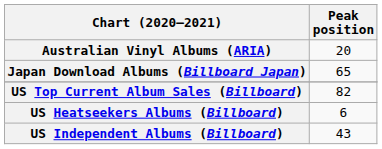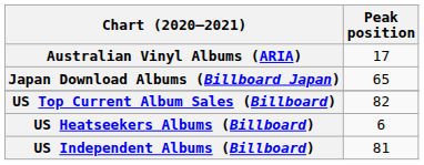 <table class="wikitable sortable plainrowheaders" style="text-align:center">
 <tr>
 <th scope="col">Chart (2020–2021)</th>
 <th scope="col">Peak<br>position</th>
 </tr>
 <tr>
 <th scope="row">Australian Vinyl Albums (<a href='#'>ARIA</a>)</th>
-<td>20</td>
+<td>17</td>
 </tr>
 <tr>
 <th scope="row">Japan Download Albums (<em><a href='#'>Billboard Japan</a></em>)</th>
 <td>65</td>
 </tr>
 <tr>
 </tr>
 <tr>
 </tr>
 <tr>
 </tr>
 <tr>
 <th scope="row">US <a href='#'>Top Current Album Sales</a> (<em><a href='#'>Billboard</a></em>)</th>
 <td>82</td>
 </tr>
 <tr>
 <th scope="row">US <a href='#'>Heatseekers Albums</a> (<em><a href='#'>Billboard</a></em>)</th>
 <td>6</td>
 </tr>
 <tr>
 <th scope="row">US <a href='#'>Independent Albums</a> (<em><a href='#'>Billboard</a></em>)</th>
-<td>43</td>
+<td>81</td>
 </tr>
 </table>
